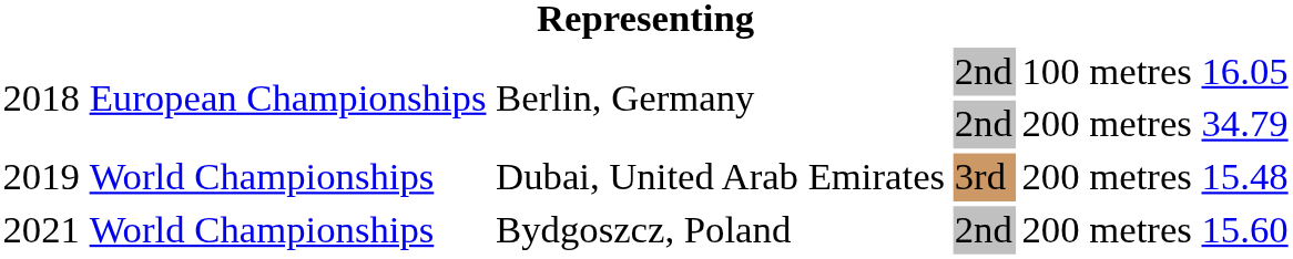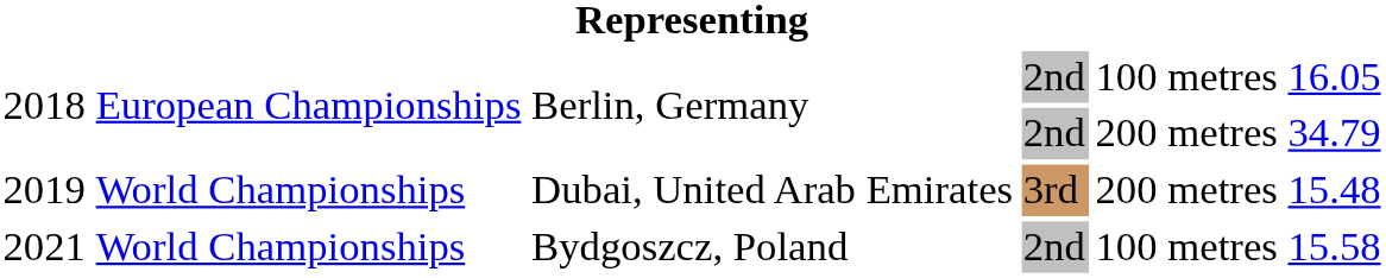 <table>
 <tr>
 <th colspan="6">Representing </th>
 </tr>
 <tr>
 <td rowspan=2>2018</td>
 <td rowspan=2><a href='#'>European Championships</a></td>
 <td rowspan=2>Berlin, Germany</td>
 <td bgcolor="silver">2nd</td>
 <td>100 metres</td>
 <td><a href='#'>16.05</a></td>
 </tr>
 <tr>
 <td bgcolor="silver">2nd</td>
 <td>200 metres</td>
 <td><a href='#'>34.79</a></td>
 </tr>
 <tr>
 <td>2019</td>
 <td><a href='#'>World Championships</a></td>
 <td>Dubai, United Arab Emirates</td>
 <td bgcolor="cc9966">3rd</td>
 <td>200 metres</td>
 <td><a href='#'>15.48</a></td>
 </tr>
 <tr>
 <td>2021</td>
 <td><a href='#'>World Championships</a></td>
 <td>Bydgoszcz, Poland</td>
 <td bgcolor="silver">2nd</td>
-<td>200 metres</td>
-<td><a href='#'>15.60</a></td>
+<td>100 metres</td>
+<td><a href='#'>15.58</a></td>
 </tr>
 </table>
